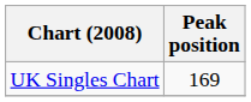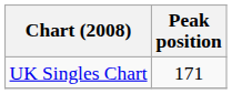 <table class="wikitable">
 <tr>
 <th>Chart (2008)</th>
 <th>Peak<br>position</th>
 </tr>
 <tr>
 <td align="left"><a href='#'>UK Singles Chart</a></td>
-<td align="center">169</td>
+<td align="center">171</td>
 </tr>
 <tr>
 </tr>
 </table>
